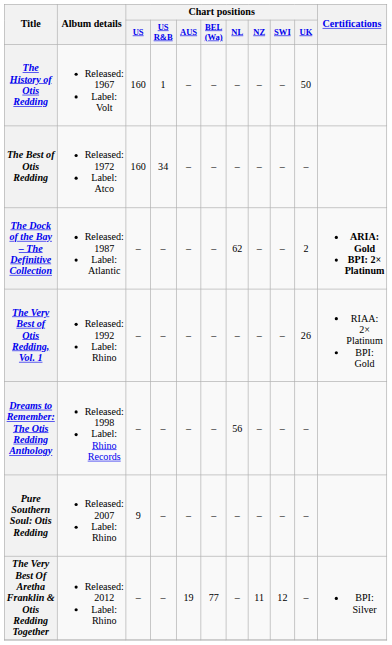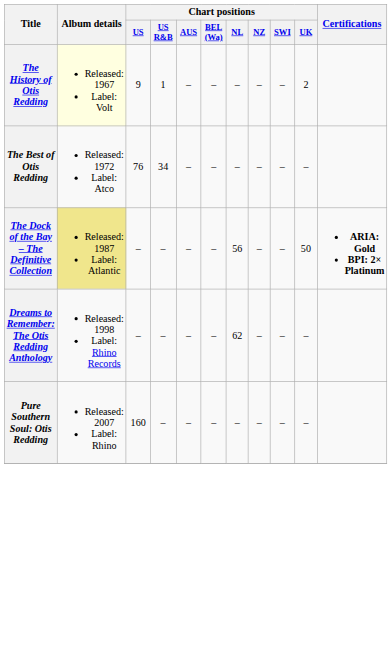 <table class="wikitable plainrowheaders" style="text-align:center;">
 <tr>
 <th rowspan="2">Title</th>
 <th rowspan="2">Album details</th>
 <th colspan="8">Chart positions</th>
 <th rowspan="2"><a href='#'>Certifications</a></th>
 </tr>
 <tr>
 <th style="width:3em;font-size:85%"><a href='#'>US</a><br></th>
 <th style="width:3em;font-size:85%"><a href='#'>US R&B</a><br></th>
 <th style="width:3em;font-size:85%"><a href='#'>AUS</a><br></th>
 <th style="width:3em;font-size:85%"><a href='#'>BEL<br>(Wa)</a><br></th>
 <th style="width:3em;font-size:85%"><a href='#'>NL</a><br></th>
 <th style="width:3em;font-size:85%"><a href='#'>NZ</a><br></th>
 <th style="width:3em;font-size:85%"><a href='#'>SWI</a><br></th>
 <th style="width:3em;font-size:85%"><a href='#'>UK</a><br></th>
 </tr>
 <tr>
 <th scope="row"><em><a href='#'>The History of Otis Redding</a></em></th>
-<td><br><ul><li>Released: 1967</li><li>Label: Volt</li></ul></td>
-<td>160</td>
+<td style="background: lightyellow;"><br><ul><li>Released: 1967</li><li>Label: Volt</li></ul></td>
+<td>9</td>
 <td>1</td>
 <td>–</td>
 <td>–</td>
 <td>–</td>
 <td>–</td>
 <td>–</td>
-<td>50</td>
+<td>2</td>
 <td></td>
 </tr>
 <tr>
 <th scope="row"><em>The Best of Otis Redding</em></th>
 <td><br><ul><li>Released: 1972</li><li>Label: Atco</li></ul></td>
-<td>160</td>
+<td>76</td>
 <td>34</td>
 <td>–</td>
 <td>–</td>
 <td>–</td>
 <td>–</td>
 <td>–</td>
 <td>–</td>
 <td></td>
 </tr>
 <tr>
 <th scope="row"><em><a href='#'>The Dock of the Bay – The Definitive Collection</a></em></th>
-<td><br><ul><li>Released: 1987</li><li>Label: Atlantic</li></ul></td>
+<td style="background: khaki;"><br><ul><li>Released: 1987</li><li>Label: Atlantic</li></ul></td>
 <td>–</td>
 <td>–</td>
 <td>–</td>
 <td>–</td>
-<td>62</td>
+<td>56</td>
 <td>–</td>
 <td>–</td>
-<td>2</td>
+<td>50</td>
 <td><strong><br><ul><li>ARIA: Gold</li><li>BPI: 2× Platinum</li></ul></strong></td>
-</tr>
-<tr>
-<th scope="row"><em><a href='#'>The Very Best of Otis Redding, Vol. 1</a></em></th>
-<td><br><ul><li>Released: 1992</li><li>Label: Rhino</li></ul></td>
-<td>–</td>
-<td>–</td>
-<td>–</td>
-<td>–</td>
-<td>–</td>
-<td>–</td>
-<td>–</td>
-<td>26</td>
-<td><br><ul><li>RIAA: 2× Platinum</li><li>BPI: Gold</li></ul></td>
 </tr>
 <tr>
 <th scope="row"><em><a href='#'>Dreams to Remember: The Otis Redding Anthology</a></em></th>
 <td><br><ul><li>Released: 1998</li><li>Label: <a href='#'>Rhino Records</a></li></ul></td>
 <td>–</td>
 <td>–</td>
 <td>–</td>
 <td>–</td>
-<td>56</td>
+<td>62</td>
 <td>–</td>
 <td>–</td>
 <td>–</td>
 <td></td>
 </tr>
 <tr>
 <th scope="row"><em>Pure Southern Soul: Otis Redding</em></th>
 <td><br><ul><li>Released: 2007</li><li>Label: Rhino</li></ul></td>
-<td>9</td>
+<td>160</td>
 <td>–</td>
 <td>–</td>
 <td>–</td>
 <td>–</td>
 <td>–</td>
 <td>–</td>
 <td>–</td>
 <td></td>
 </tr>
 <tr>
-<th scope="row"><em>The Very Best Of Aretha Franklin & Otis Redding Together</em></th>
-<td><br><ul><li>Released: 2012</li><li>Label: Rhino</li></ul></td>
-<td>–</td>
-<td>–</td>
-<td>19</td>
-<td>77</td>
-<td>–</td>
-<td>11</td>
-<td>12</td>
-<td>–</td>
-<td><br><ul><li>BPI: Silver</li></ul></td>
-</tr>
-<tr>
 </tr>
 </table>
